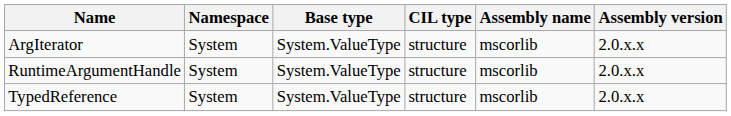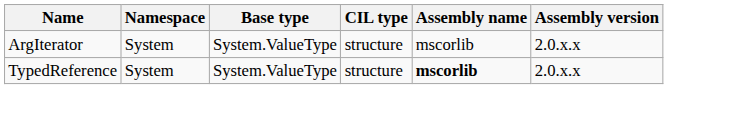 <table class="sortable wikitable">
 <tr>
 <th>Name</th>
 <th>Namespace</th>
 <th>Base type</th>
 <th>CIL type</th>
 <th>Assembly name</th>
 <th>Assembly version</th>
 </tr>
 <tr>
 <td>ArgIterator</td>
 <td>System</td>
 <td>System.ValueType</td>
 <td>structure</td>
 <td>mscorlib</td>
 <td>2.0.x.x</td>
 </tr>
 <tr>
-<td>RuntimeArgumentHandle</td>
-<td>System</td>
-<td>System.ValueType</td>
-<td>structure</td>
-<td>mscorlib</td>
-<td>2.0.x.x</td>
-</tr>
-<tr>
 <td>TypedReference</td>
 <td>System</td>
 <td>System.ValueType</td>
 <td>structure</td>
-<td>mscorlib</td>
+<td><strong>mscorlib</strong></td>
 <td>2.0.x.x</td>
 </tr>
 </table>
